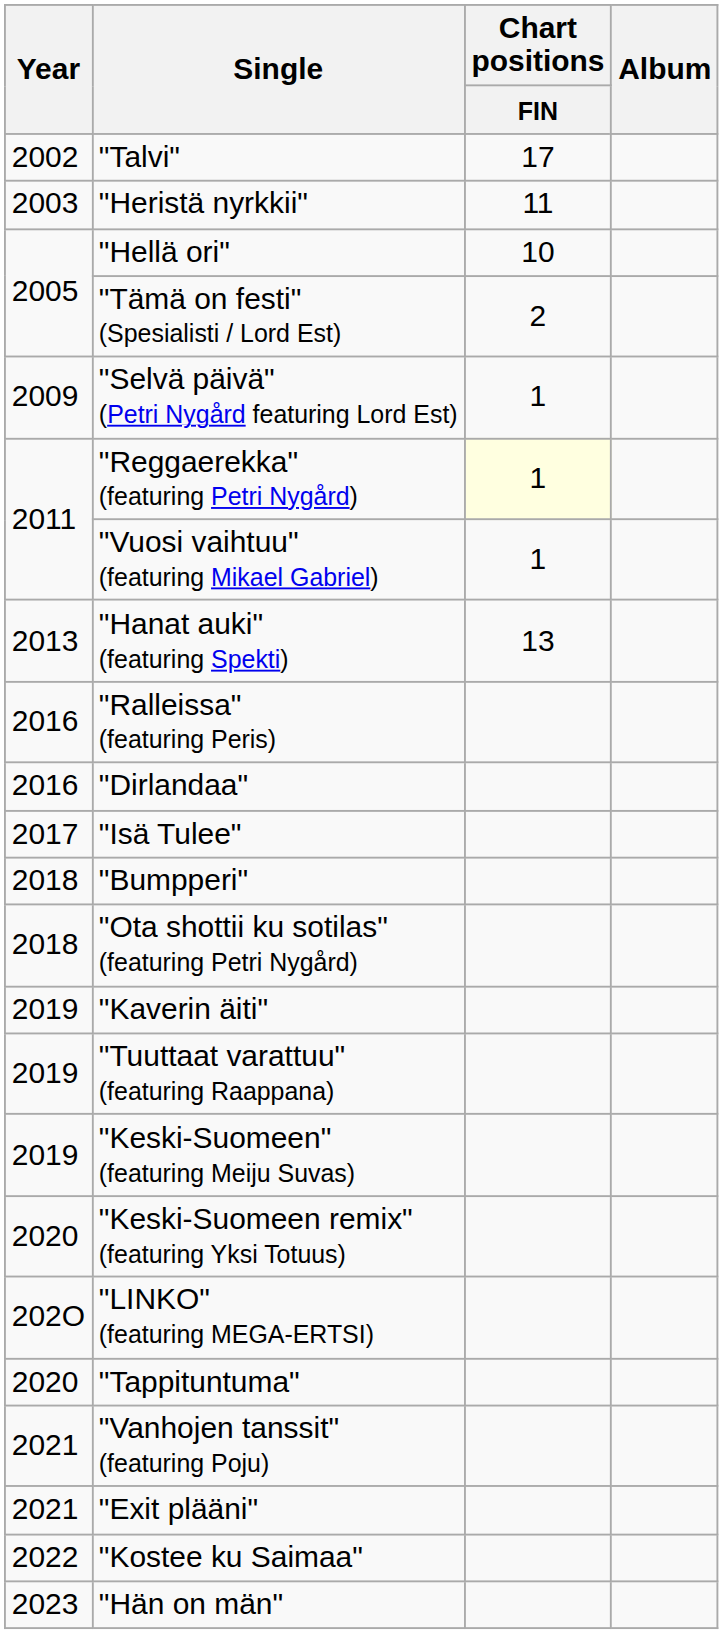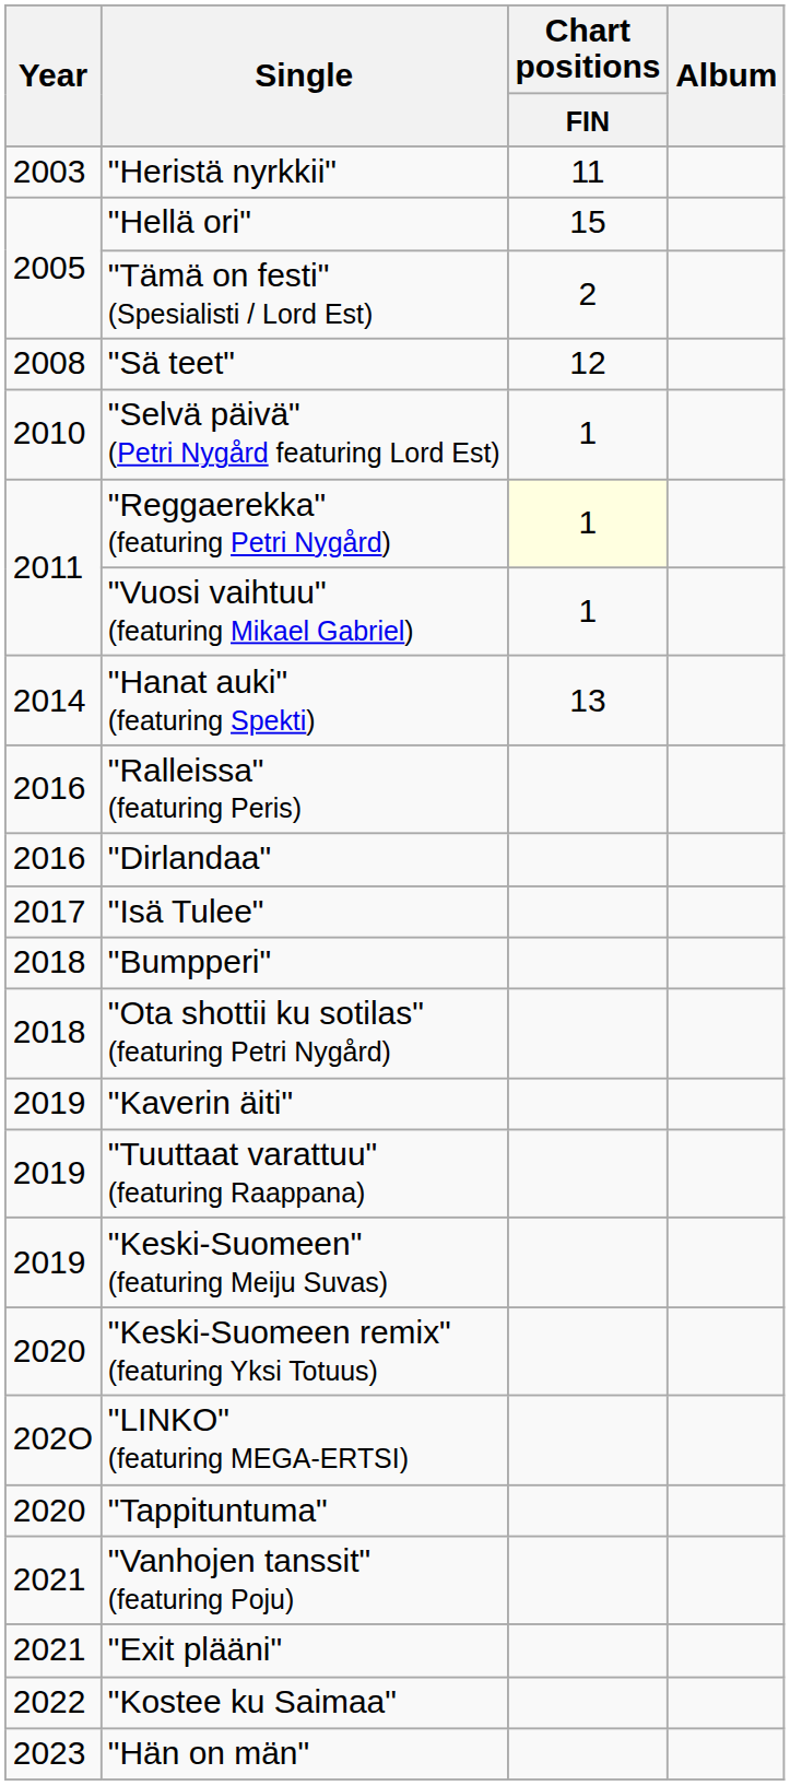 <table class="wikitable">
 <tr>
 <th rowspan="2">Year</th>
 <th rowspan="2">Single</th>
 <th colspan="1">Chart positions</th>
 <th align="center" rowspan="2">Album</th>
 </tr>
 <tr>
 <th width="40"><small>FIN</small></th>
 </tr>
 <tr>
-<td>2002</td>
-<td>"Talvi"</td>
-<td align="center">17</td>
-<td align="center"></td>
-</tr>
-<tr>
 <td>2003</td>
 <td>"Heristä nyrkkii"</td>
 <td align="center">11</td>
 <td align="center"></td>
 </tr>
 <tr>
 <td rowspan="2">2005</td>
 <td>"Hellä ori"</td>
-<td align="center">10</td>
+<td align="center">15</td>
 <td align="center"></td>
 </tr>
 <tr>
 <td>"Tämä on festi"<br><small>(Spesialisti / Lord Est)</small></td>
 <td align="center">2</td>
 <td align="center"></td>
 </tr>
 <tr>
-<td>2009</td>
+<td>2008</td>
+<td>"Sä teet"</td>
+<td align="center">12</td>
+<td align="center"></td>
+</tr>
+<tr>
+<td>2010</td>
 <td>"Selvä päivä"<br><small>(<a href='#'>Petri Nygård</a> featuring Lord Est)</small></td>
 <td align="center">1</td>
 <td align="center"></td>
 </tr>
 <tr>
 <td rowspan="2">2011</td>
 <td>"Reggaerekka"<br><small>(featuring <a href='#'>Petri Nygård</a>)</small></td>
 <td align="center" style="background: lightyellow;">1</td>
 <td align="center"></td>
 </tr>
 <tr>
 <td>"Vuosi vaihtuu"<br><small>(featuring <a href='#'>Mikael Gabriel</a>)</small></td>
 <td align="center">1</td>
 <td align="center"></td>
 </tr>
 <tr>
-<td>2013</td>
+<td>2014</td>
 <td>"Hanat auki"<br><small>(featuring <a href='#'>Spekti</a>)</small></td>
 <td align="center">13</td>
 <td align="center"></td>
 </tr>
 <tr>
 <td>2016</td>
 <td>"Ralleissa"<br><small>(featuring Peris)</small></td>
 <td align="center"></td>
 <td align="center"></td>
 </tr>
 <tr>
 <td>2016</td>
 <td>"Dirlandaa"</td>
 <td align="center"></td>
 <td align="center"></td>
 </tr>
 <tr>
 <td>2017</td>
 <td>"Isä Tulee"</td>
 <td align="center"></td>
 <td align="center"></td>
 </tr>
 <tr>
 <td>2018</td>
 <td>"Bumpperi"</td>
 <td align="center"></td>
 <td align="center"></td>
 </tr>
 <tr>
 <td>2018</td>
 <td>"Ota shottii ku sotilas"<br><small>(featuring Petri Nygård)</small></td>
 <td align="center"></td>
 <td align="center"></td>
 </tr>
 <tr>
 <td>2019</td>
 <td>"Kaverin äiti"</td>
 <td align="center"></td>
 <td align="center"></td>
 </tr>
 <tr>
 <td>2019</td>
 <td>"Tuuttaat varattuu"<br><small>(featuring Raappana)</small></td>
 <td align="center"></td>
 <td align="center"></td>
 </tr>
 <tr>
 <td>2019</td>
 <td>"Keski-Suomeen"<br><small>(featuring Meiju Suvas)</small></td>
 <td align="center"></td>
 <td align="center"></td>
 </tr>
 <tr>
 <td>2020</td>
 <td>"Keski-Suomeen remix"<br><small>(featuring Yksi Totuus)</small></td>
 <td align="center"></td>
 <td align="center"></td>
 </tr>
 <tr>
 <td>202O</td>
 <td>"LINKO"<br><small>(featuring MEGA-ERTSI)</small></td>
 <td align="center"></td>
 <td align="center"></td>
 </tr>
 <tr>
 <td>2020</td>
 <td>"Tappituntuma"</td>
 <td align="center"></td>
 <td align="center"></td>
 </tr>
 <tr>
 <td>2021</td>
 <td>"Vanhojen tanssit"<br><small>(featuring Poju)</small></td>
 <td align="center"></td>
 <td align="center"></td>
 </tr>
 <tr>
 <td>2021</td>
 <td>"Exit plääni"</td>
 <td align="center"></td>
 <td align="center"></td>
 </tr>
 <tr>
 <td>2022</td>
 <td>"Kostee ku Saimaa"</td>
 <td align="center"></td>
 <td align="center"></td>
 </tr>
 <tr>
 <td>2023</td>
 <td>"Hän on män"</td>
 <td align="center"></td>
 <td align="center"></td>
 </tr>
 </table>
